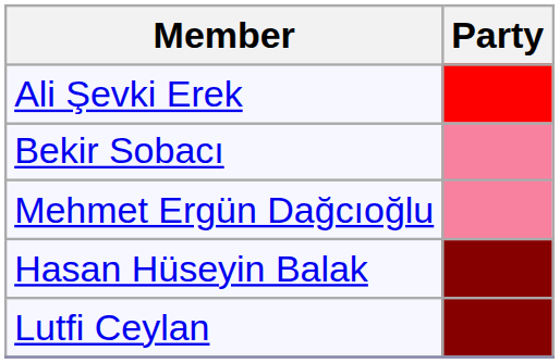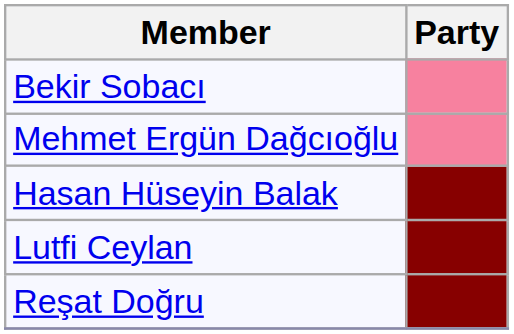 <table class=wikitable style="border:1px solid #8888aa; background-color:#f7f8ff; padding:0px; font-size:90%;">
 <tr>
 <th>Member</th>
 <th>Party</th>
-</tr>
-<tr>
-<td><a href='#'>Ali Şevki Erek</a></td>
-<td style="background: #ff0000"></td>
 </tr>
 <tr>
 <td><a href='#'>Bekir Sobacı</a></td>
 <td style="background: #F7819F"></td>
 </tr>
 <tr>
 <td><a href='#'>Mehmet Ergün Dağcıoğlu</a></td>
 <td style="background: #F7819F"></td>
 </tr>
 <tr>
 <td><a href='#'>Hasan Hüseyin Balak</a></td>
 <td style="background: #870000"></td>
 </tr>
 <tr>
 <td><a href='#'>Lutfi Ceylan</a></td>
 <td style="background: #870000"></td>
 </tr>
 <tr>
+<td><a href='#'>Reşat Doğru</a></td>
+<td style="background: #870000"></td>
+</tr>
+<tr>
 </tr>
 </table>
